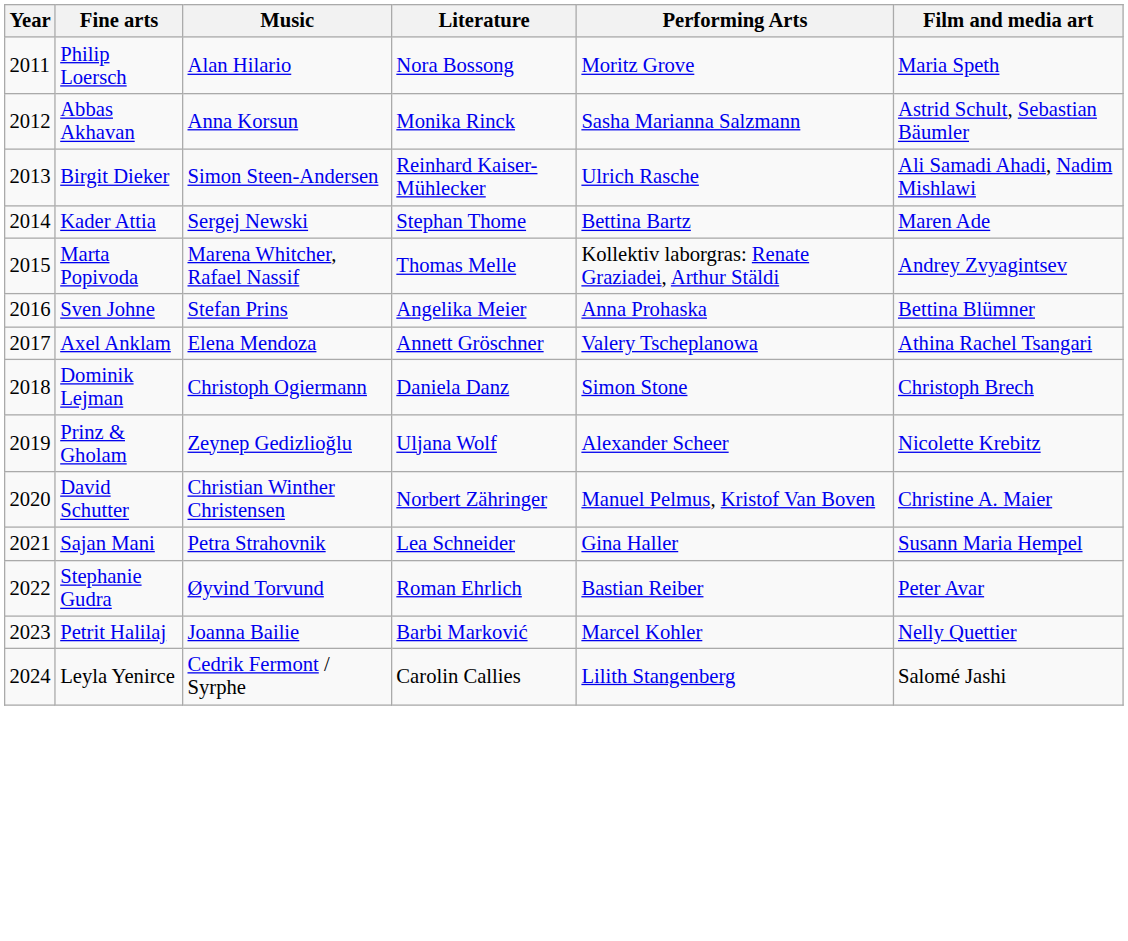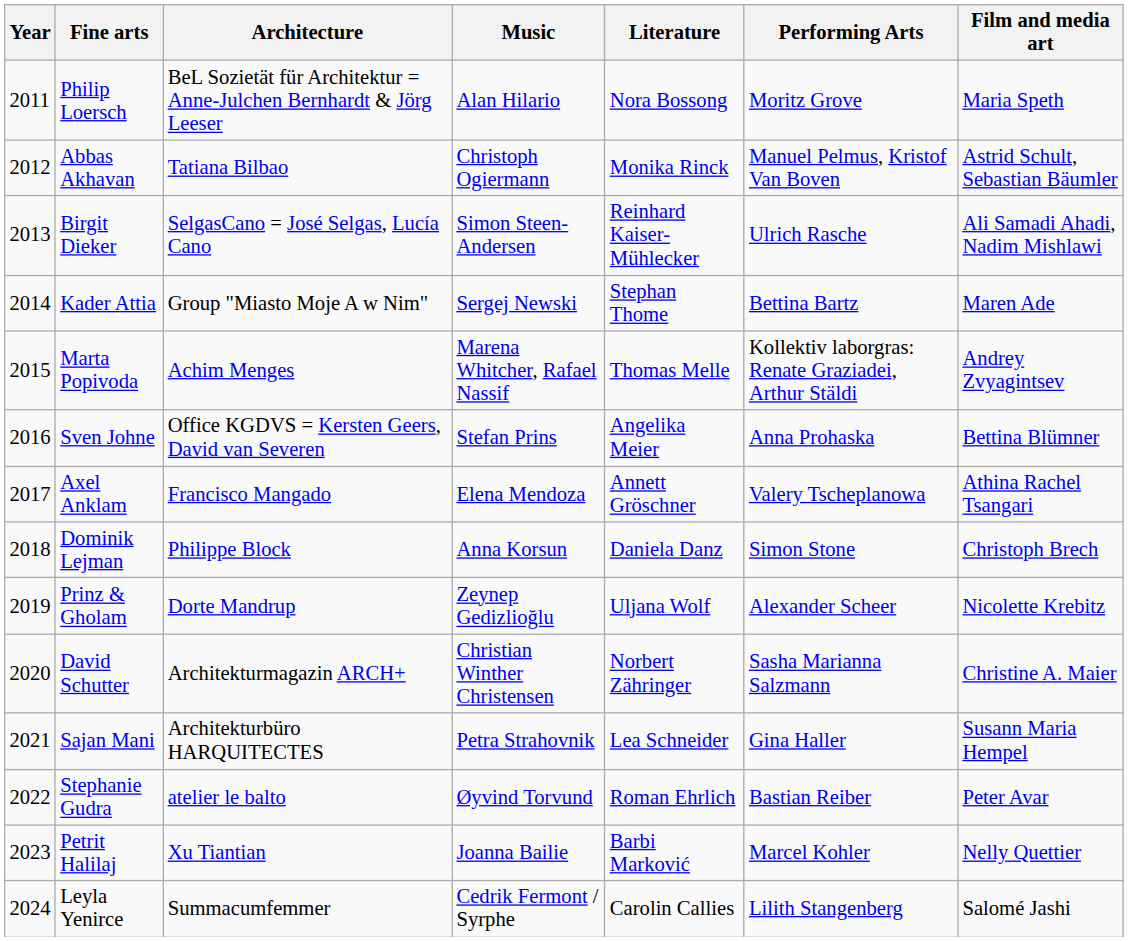 <table class="wikitable">
 <tr>
 <th>Year</th>
 <th>Fine arts</th>
+<th>Architecture</th>
 <th>Music</th>
 <th>Literature</th>
 <th>Performing Arts</th>
 <th>Film and media art</th>
 </tr>
 <tr>
 <td>2011</td>
 <td><a href='#'>Philip Loersch</a></td>
+<td>BeL Sozietät für Architektur = <a href='#'>Anne-Julchen Bernhardt</a> & <a href='#'>Jörg Leeser</a></td>
 <td><a href='#'>Alan Hilario</a></td>
 <td><a href='#'>Nora Bossong</a></td>
 <td><a href='#'>Moritz Grove</a></td>
 <td><a href='#'>Maria Speth</a></td>
 </tr>
 <tr>
 <td>2012</td>
 <td><a href='#'>Abbas Akhavan</a></td>
-<td><a href='#'>Anna Korsun</a></td>
+<td><a href='#'>Tatiana Bilbao</a></td>
+<td><a href='#'>Christoph Ogiermann</a></td>
 <td><a href='#'>Monika Rinck</a></td>
-<td><a href='#'>Sasha Marianna Salzmann</a></td>
+<td><a href='#'>Manuel Pelmus</a>, <a href='#'>Kristof Van Boven</a></td>
 <td><a href='#'>Astrid Schult</a>, <a href='#'>Sebastian Bäumler</a></td>
 </tr>
 <tr>
 <td>2013</td>
 <td><a href='#'>Birgit Dieker</a></td>
+<td><a href='#'>SelgasCano</a> = <a href='#'>José Selgas</a>, <a href='#'>Lucía Cano</a></td>
 <td><a href='#'>Simon Steen-Andersen</a></td>
 <td><a href='#'>Reinhard Kaiser-Mühlecker</a></td>
 <td><a href='#'>Ulrich Rasche</a></td>
 <td><a href='#'>Ali Samadi Ahadi</a>, <a href='#'>Nadim Mishlawi</a></td>
 </tr>
 <tr>
 <td>2014</td>
 <td><a href='#'>Kader Attia</a></td>
+<td>Group "Miasto Moje A w Nim"</td>
 <td><a href='#'>Sergej Newski</a></td>
 <td><a href='#'>Stephan Thome</a></td>
 <td><a href='#'>Bettina Bartz</a></td>
 <td><a href='#'>Maren Ade</a></td>
 </tr>
 <tr>
 <td>2015</td>
 <td><a href='#'>Marta Popivoda</a></td>
+<td><a href='#'>Achim Menges</a></td>
 <td><a href='#'>Marena Whitcher</a>, <a href='#'>Rafael Nassif</a></td>
 <td><a href='#'>Thomas Melle</a></td>
 <td>Kollektiv laborgras: <a href='#'>Renate Graziadei</a>, <a href='#'>Arthur Stäldi</a></td>
 <td><a href='#'>Andrey Zvyagintsev</a></td>
 </tr>
 <tr>
 <td>2016</td>
 <td><a href='#'>Sven Johne</a></td>
+<td>Office KGDVS = <a href='#'>Kersten Geers</a>, <a href='#'>David van Severen</a></td>
 <td><a href='#'>Stefan Prins</a></td>
 <td><a href='#'>Angelika Meier</a></td>
 <td><a href='#'>Anna Prohaska</a></td>
 <td><a href='#'>Bettina Blümner</a></td>
 </tr>
 <tr>
 <td>2017</td>
 <td><a href='#'>Axel Anklam</a></td>
+<td><a href='#'>Francisco Mangado</a></td>
 <td><a href='#'>Elena Mendoza</a></td>
 <td><a href='#'>Annett Gröschner</a></td>
 <td><a href='#'>Valery Tscheplanowa</a></td>
 <td><a href='#'>Athina Rachel Tsangari</a></td>
 </tr>
 <tr>
 <td>2018</td>
 <td><a href='#'>Dominik Lejman</a></td>
-<td><a href='#'>Christoph Ogiermann</a></td>
+<td><a href='#'>Philippe Block</a></td>
+<td><a href='#'>Anna Korsun</a></td>
 <td><a href='#'>Daniela Danz</a></td>
 <td><a href='#'>Simon Stone</a></td>
 <td><a href='#'>Christoph Brech</a></td>
 </tr>
 <tr>
 <td>2019</td>
 <td><a href='#'>Prinz & Gholam</a></td>
+<td><a href='#'>Dorte Mandrup</a></td>
 <td><a href='#'>Zeynep Gedizlioğlu</a></td>
 <td><a href='#'>Uljana Wolf</a></td>
 <td><a href='#'>Alexander Scheer</a></td>
 <td><a href='#'>Nicolette Krebitz</a></td>
 </tr>
 <tr>
 <td>2020</td>
 <td><a href='#'>David Schutter</a></td>
+<td>Architekturmagazin <a href='#'>ARCH+</a></td>
 <td><a href='#'>Christian Winther Christensen</a></td>
 <td><a href='#'>Norbert Zähringer</a></td>
-<td><a href='#'>Manuel Pelmus</a>, <a href='#'>Kristof Van Boven</a></td>
+<td><a href='#'>Sasha Marianna Salzmann</a></td>
 <td><a href='#'>Christine A. Maier</a></td>
 </tr>
 <tr>
 <td>2021</td>
 <td><a href='#'>Sajan Mani</a></td>
+<td>Architekturbüro HARQUITECTES</td>
 <td><a href='#'>Petra Strahovnik</a></td>
 <td><a href='#'>Lea Schneider</a></td>
 <td><a href='#'>Gina Haller</a></td>
 <td><a href='#'>Susann Maria Hempel</a></td>
 </tr>
 <tr>
 <td>2022</td>
 <td><a href='#'>Stephanie Gudra</a></td>
+<td><a href='#'>atelier le balto</a></td>
 <td><a href='#'>Øyvind Torvund</a></td>
 <td><a href='#'>Roman Ehrlich</a></td>
 <td><a href='#'>Bastian Reiber</a></td>
 <td><a href='#'>Peter Avar</a></td>
 </tr>
 <tr>
 <td>2023</td>
 <td><a href='#'>Petrit Halilaj</a></td>
+<td><a href='#'>Xu Tiantian</a></td>
 <td><a href='#'>Joanna Bailie</a></td>
 <td><a href='#'>Barbi Marković</a></td>
 <td><a href='#'>Marcel Kohler</a></td>
 <td><a href='#'>Nelly Quettier</a></td>
 </tr>
 <tr>
 <td>2024</td>
 <td>Leyla Yenirce</td>
+<td>Summacumfemmer</td>
 <td><a href='#'>Cedrik Fermont</a> / Syrphe</td>
 <td>Carolin Callies</td>
 <td><a href='#'>Lilith Stangenberg</a></td>
 <td>Salomé Jashi</td>
 </tr>
 </table>
